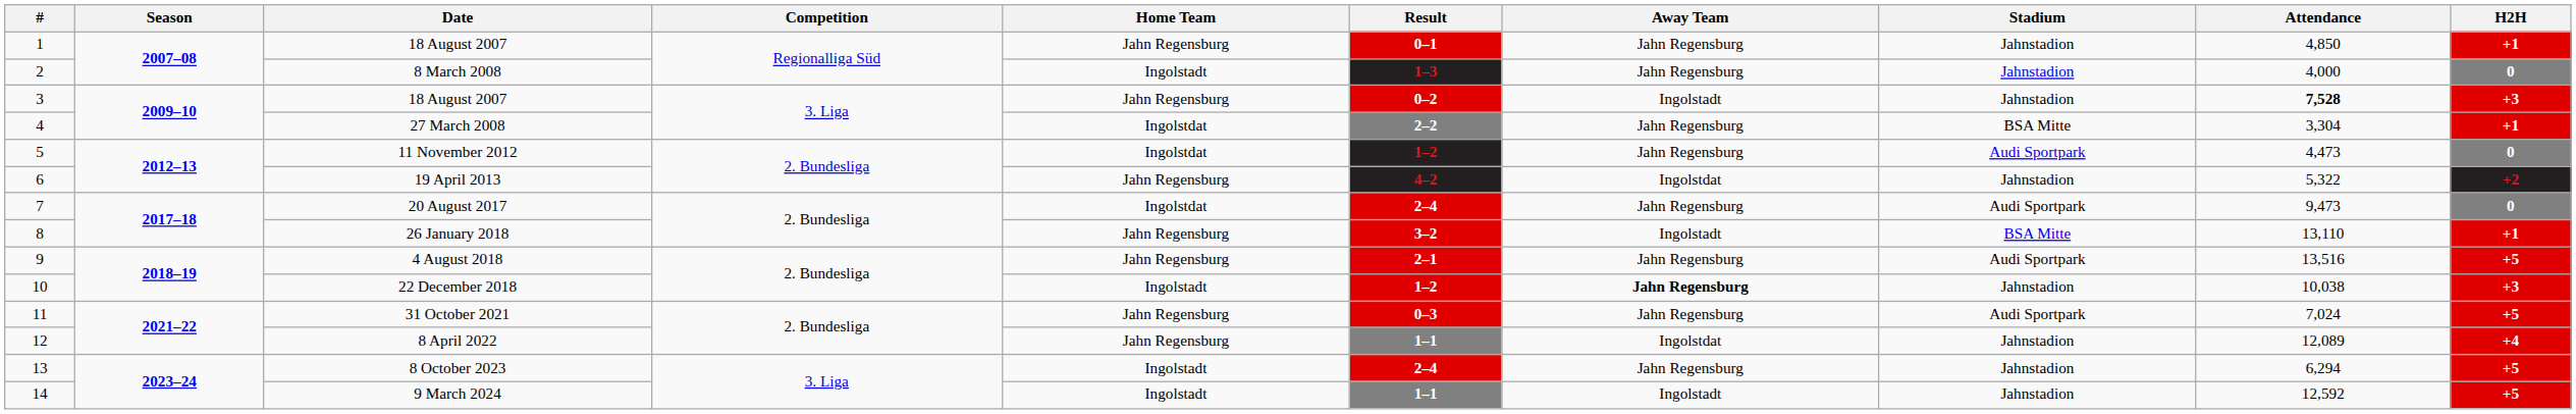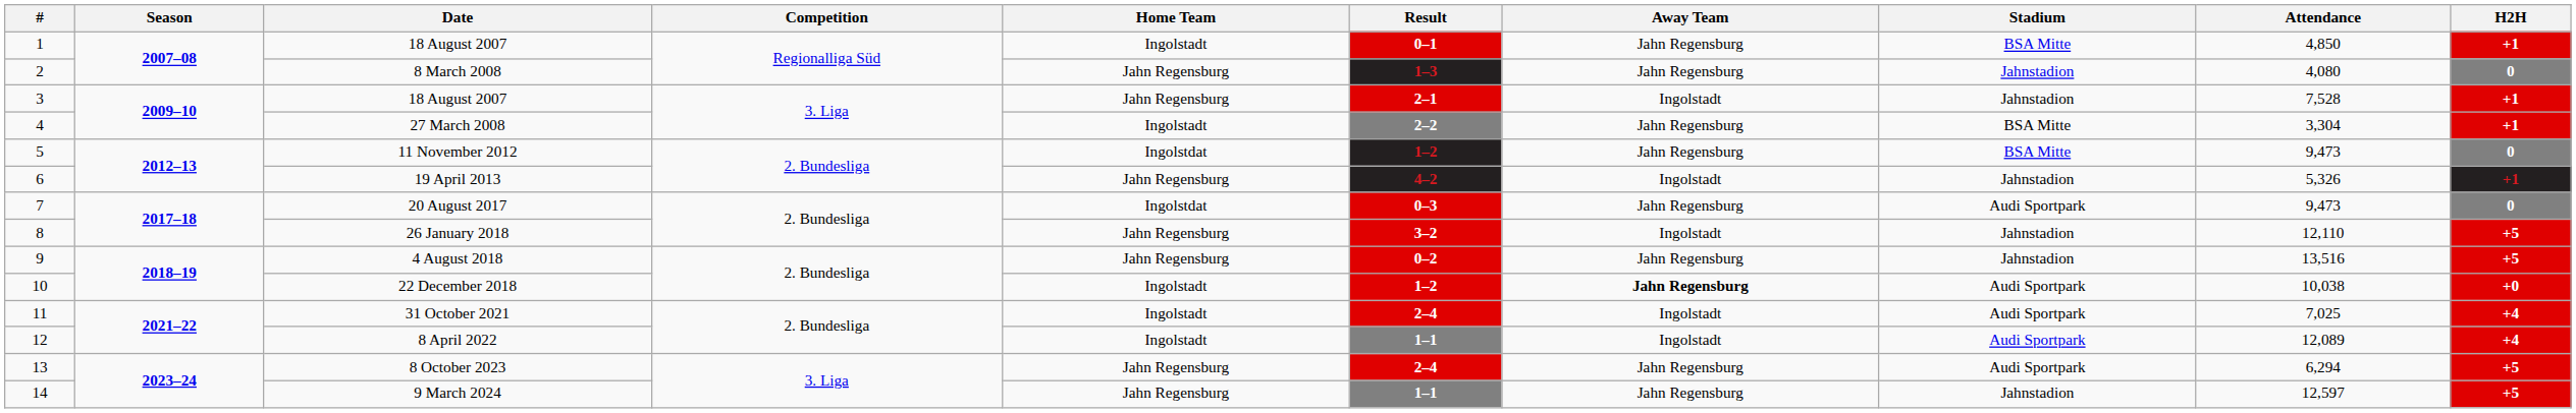 <table class="wikitable" style="text-align: center; width: 100%; font-size: 12px">
 <tr>
 <th><strong>#</strong></th>
 <th><strong>Season</strong></th>
 <th><strong>Date</strong></th>
 <th><strong>Competition</strong></th>
 <th><strong>Home Team</strong></th>
 <th><strong>Result</strong></th>
 <th><strong>Away Team</strong></th>
 <th><strong>Stadium</strong></th>
 <th><strong>Attendance</strong></th>
 <th><strong>H2H</strong></th>
 </tr>
 <tr>
 <td>1</td>
 <td rowspan=2><strong><a href='#'>2007–08</a></strong></td>
 <td>18 August 2007</td>
 <td rowspan=2><a href='#'>Regionalliga Süd</a></td>
-<td>Jahn Regensburg</td>
+<td>Ingolstadt</td>
 <td style="background:#E00000;color:white;"><strong>0–1</strong></td>
 <td>Jahn Regensburg</td>
-<td>Jahnstadion</td>
+<td><a href='#'>BSA Mitte</a></td>
 <td>4,850</td>
 <td style="background:#E00000;color:white;"><strong>+1</strong></td>
 </tr>
 <tr>
 <td>2</td>
 <td>8 March 2008</td>
-<td>Ingolstadt</td>
+<td>Jahn Regensburg</td>
 <td style="background:#231F20;color:#D71920;"><strong>1–3</strong></td>
 <td>Jahn Regensburg</td>
 <td><a href='#'>Jahnstadion</a></td>
-<td>4,000</td>
+<td>4,080</td>
 <td style="background:#808080;color:white;"><strong>0</strong></td>
 </tr>
 <tr>
 <td>3</td>
 <td rowspan=2><strong><a href='#'>2009–10</a></strong></td>
 <td>18 August 2007</td>
 <td rowspan=2><a href='#'>3. Liga</a></td>
 <td>Jahn Regensburg</td>
-<td style="background:#E00000;color:white;"><strong>0–2</strong></td>
+<td style="background:#E00000;color:#fff;"><strong>2–1</strong></td>
 <td>Ingolstadt</td>
 <td>Jahnstadion</td>
-<td><strong>7,528</strong></td>
-<td style="background:#E00000;color:white;"><strong>+3</strong></td>
+<td>7,528</td>
+<td style="background:#E00000;color:white;"><strong>+1</strong></td>
 </tr>
 <tr>
 <td>4</td>
 <td>27 March 2008</td>
-<td>Ingolstdat</td>
+<td>Ingolstadt</td>
 <td style="background:#808080;color:#fff;"><strong>2–2</strong></td>
 <td>Jahn Regensburg</td>
 <td>BSA Mitte</td>
 <td>3,304</td>
 <td style="background:#E00000;color:white;"><strong>+1</strong></td>
 </tr>
 <tr>
 <td>5</td>
 <td rowspan=2><strong><a href='#'>2012–13</a></strong></td>
 <td>11 November 2012</td>
 <td rowspan=2><a href='#'>2. Bundesliga</a></td>
 <td>Ingolstdat</td>
 <td style="background:#231F20;color:#D71920;"><strong>1–2</strong></td>
 <td>Jahn Regensburg</td>
-<td><a href='#'>Audi Sportpark</a></td>
-<td>4,473</td>
+<td><a href='#'>BSA Mitte</a></td>
+<td>9,473</td>
 <td style="background:#808080;color:white;"><strong>0</strong></td>
 </tr>
 <tr>
 <td>6</td>
 <td>19 April 2013</td>
 <td>Jahn Regensburg</td>
 <td style="background:#231F20;color:#D71920;"><strong>4–2</strong></td>
-<td>Ingolstdat</td>
+<td>Ingolstadt</td>
 <td>Jahnstadion</td>
-<td>5,322</td>
-<td style="background:#231F20;color:#D71920;"><strong>+2</strong></td>
+<td>5,326</td>
+<td style="background:#231F20;color:#D71920;"><strong>+1</strong></td>
 </tr>
 <tr>
 <td>7</td>
 <td rowspan=2><strong><a href='#'>2017–18</a></strong></td>
 <td>20 August 2017</td>
 <td rowspan=2>2. Bundesliga</td>
 <td>Ingolstdat</td>
-<td style="background:#E00000;color:#fff;"><strong>2–4</strong></td>
+<td style="background:#E00000;color:#fff;"><strong>0–3</strong></td>
 <td>Jahn Regensburg</td>
 <td>Audi Sportpark</td>
 <td>9,473</td>
 <td style="background:#808080;color:white;"><strong>0</strong></td>
 </tr>
 <tr>
 <td>8</td>
 <td>26 January 2018</td>
 <td>Jahn Regensburg</td>
 <td style="background:#E00000;color:#fff;"><strong>3–2</strong></td>
 <td>Ingolstadt</td>
-<td><a href='#'>BSA Mitte</a></td>
-<td>13,110</td>
-<td style="background:#E00000;color:#fff;"><strong>+1</strong></td>
+<td>Jahnstadion</td>
+<td>12,110</td>
+<td style="background:#E00000;color:#fff;"><strong>+5</strong></td>
 </tr>
 <tr>
 <td>9</td>
 <td rowspan=2><strong><a href='#'>2018–19</a></strong></td>
 <td>4 August 2018</td>
 <td rowspan=2>2. Bundesliga</td>
 <td>Jahn Regensburg</td>
-<td style="background:#E00000;color:#fff;"><strong>2–1</strong></td>
+<td style="background:#E00000;color:white;"><strong>0–2</strong></td>
 <td>Jahn Regensburg</td>
-<td>Audi Sportpark</td>
+<td>Jahnstadion</td>
 <td>13,516</td>
 <td style="background:#E00000;color:white;"><strong>+5</strong></td>
 </tr>
 <tr>
 <td>10</td>
 <td>22 December 2018</td>
 <td>Ingolstadt</td>
 <td style="background:#E00000;color:#fff;"><strong>1–2</strong></td>
 <td><strong>Jahn Regensburg</strong></td>
-<td>Jahnstadion</td>
+<td>Audi Sportpark</td>
 <td>10,038</td>
-<td style="background:#E00000;color:#fff;"><strong>+3</strong></td>
+<td style="background:#E00000;color:#fff;"><strong>+0</strong></td>
 </tr>
 <tr>
 <td>11</td>
 <td rowspan=2><strong><a href='#'>2021–22</a></strong></td>
 <td>31 October 2021</td>
 <td rowspan=2>2. Bundesliga</td>
-<td>Jahn Regensburg</td>
-<td style="background:#E00000;color:#fff;"><strong>0–3</strong></td>
-<td>Jahn Regensburg</td>
+<td>Ingolstadt</td>
+<td style="background:#E00000;color:#fff;"><strong>2–4</strong></td>
+<td>Ingolstadt</td>
 <td>Audi Sportpark</td>
-<td>7,024</td>
-<td style="background:#E00000;color:white;"><strong>+5</strong></td>
+<td>7,025</td>
+<td style="background:#E00000;color:white;"><strong>+4</strong></td>
 </tr>
 <tr>
 <td>12</td>
 <td>8 April 2022</td>
-<td>Jahn Regensburg</td>
+<td>Ingolstadt</td>
 <td style="background:#808080;color:#fff;"><strong>1–1</strong></td>
-<td>Ingolstdat</td>
-<td>Jahnstadion</td>
+<td>Ingolstadt</td>
+<td><a href='#'>Audi Sportpark</a></td>
 <td>12,089</td>
 <td style="background:#E00000;color:#fff;"><strong>+4</strong></td>
 </tr>
 <tr>
 <td>13</td>
 <td rowspan=2><strong><a href='#'>2023–24</a></strong></td>
 <td>8 October 2023</td>
 <td rowspan=2><a href='#'>3. Liga</a></td>
-<td>Ingolstadt</td>
+<td>Jahn Regensburg</td>
 <td style="background:#E00000;color:#fff;"><strong>2–4</strong></td>
 <td>Jahn Regensburg</td>
-<td>Jahnstadion</td>
+<td>Audi Sportpark</td>
 <td>6,294</td>
 <td style="background:#E00000;color:white;"><strong>+5</strong></td>
 </tr>
 <tr>
 <td>14</td>
 <td>9 March 2024</td>
-<td>Ingolstadt</td>
+<td>Jahn Regensburg</td>
 <td style="background:#808080;color:#fff;"><strong>1–1</strong></td>
-<td>Ingolstadt</td>
+<td>Jahn Regensburg</td>
 <td>Jahnstadion</td>
-<td>12,592</td>
+<td>12,597</td>
 <td style="background:#E00000;color:#fff;"><strong>+5</strong></td>
 </tr>
 </table>
